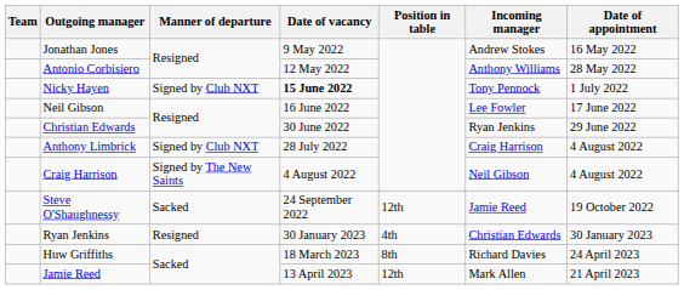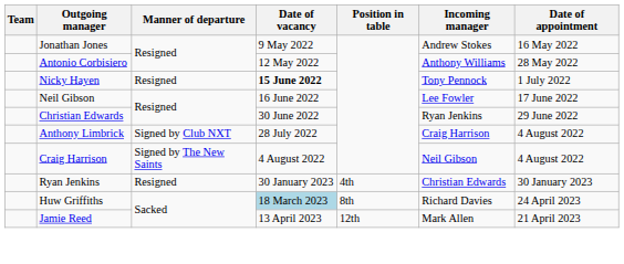 <table class="wikitable sortable">
 <tr>
 <th>Team</th>
 <th>Outgoing manager</th>
 <th>Manner of departure</th>
 <th>Date of vacancy</th>
 <th>Position in table</th>
 <th>Incoming manager</th>
 <th>Date of appointment</th>
 </tr>
 <tr>
 <td></td>
 <td> Jonathan Jones</td>
 <td rowspan="2">Resigned</td>
 <td>9 May 2022</td>
 <td rowspan="7"></td>
 <td> Andrew Stokes</td>
 <td>16 May 2022</td>
 </tr>
 <tr>
 <td></td>
 <td> <a href='#'>Antonio Corbisiero</a></td>
 <td>12 May 2022</td>
 <td> <a href='#'>Anthony Williams</a></td>
 <td>28 May 2022</td>
 </tr>
 <tr>
 <td></td>
 <td> <a href='#'>Nicky Hayen</a></td>
-<td>Signed by  <a href='#'>Club NXT</a></td>
+<td>Resigned</td>
 <td><strong>15 June 2022</strong></td>
 <td> <a href='#'>Tony Pennock</a></td>
 <td>1 July 2022</td>
 </tr>
 <tr>
 <td></td>
 <td> Neil Gibson</td>
 <td rowspan="2">Resigned</td>
 <td>16 June 2022</td>
 <td> <a href='#'>Lee Fowler</a></td>
 <td>17 June 2022</td>
 </tr>
 <tr>
 <td></td>
 <td> <a href='#'>Christian Edwards</a></td>
 <td>30 June 2022</td>
 <td> Ryan Jenkins</td>
 <td>29 June 2022</td>
 </tr>
 <tr>
 <td></td>
 <td> <a href='#'>Anthony Limbrick</a></td>
 <td>Signed by  <a href='#'>Club NXT</a></td>
 <td>28 July 2022</td>
 <td> <a href='#'>Craig Harrison</a></td>
 <td>4 August 2022</td>
 </tr>
 <tr>
 <td></td>
 <td> <a href='#'>Craig Harrison</a></td>
 <td>Signed by <a href='#'>The New Saints</a></td>
 <td>4 August 2022</td>
 <td> <a href='#'>Neil Gibson</a></td>
 <td>4 August 2022</td>
 </tr>
 <tr>
 <td></td>
-<td> <a href='#'>Steve O'Shaughnessy</a></td>
-<td>Sacked</td>
-<td>24 September 2022</td>
-<td>12th</td>
-<td> <a href='#'>Jamie Reed</a></td>
-<td>19 October 2022</td>
-</tr>
-<tr>
-<td></td>
 <td> Ryan Jenkins</td>
 <td>Resigned</td>
 <td>30 January 2023</td>
 <td>4th</td>
 <td> <a href='#'>Christian Edwards</a></td>
 <td>30 January 2023</td>
 </tr>
 <tr>
 <td></td>
 <td> Huw Griffiths</td>
 <td rowspan="2">Sacked</td>
-<td>18 March 2023</td>
+<td style="background: lightblue;">18 March 2023</td>
 <td>8th</td>
 <td> Richard Davies</td>
 <td>24 April 2023</td>
 </tr>
 <tr>
 <td></td>
 <td> <a href='#'>Jamie Reed</a></td>
 <td>13 April 2023</td>
 <td>12th</td>
 <td> Mark Allen</td>
 <td>21 April 2023</td>
 </tr>
 </table>
